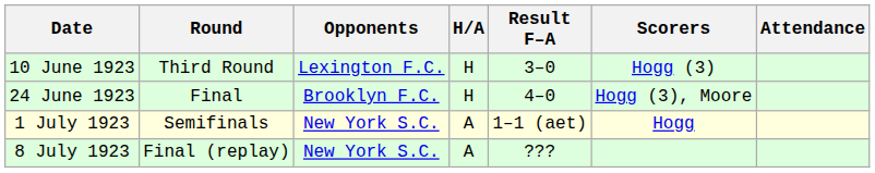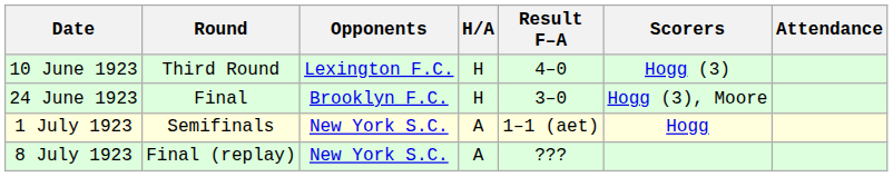 <table class="wikitable" style="text-align:center">
 <tr>
 <th>Date</th>
 <th>Round</th>
 <th>Opponents</th>
 <th>H/A</th>
 <th>Result<br>F–A</th>
 <th>Scorers</th>
 <th>Attendance</th>
 </tr>
 <tr bgcolor="#ddffdd">
 <td>10 June 1923</td>
 <td>Third Round</td>
 <td><a href='#'>Lexington F.C.</a></td>
 <td>H</td>
-<td>3–0</td>
+<td>4–0</td>
 <td><a href='#'>Hogg</a> (3)</td>
 <td></td>
 </tr>
 <tr bgcolor="#ddffdd">
 <td>24 June 1923</td>
 <td>Final</td>
 <td><a href='#'>Brooklyn F.C.</a></td>
 <td>H</td>
-<td>4–0</td>
+<td>3–0</td>
 <td><a href='#'>Hogg</a> (3), Moore</td>
 <td></td>
 </tr>
 <tr bgcolor="#ffffdd">
 <td>1 July 1923</td>
 <td>Semifinals</td>
 <td><a href='#'>New York S.C.</a></td>
 <td>A</td>
 <td>1–1 (aet)</td>
 <td><a href='#'>Hogg</a></td>
 <td></td>
 </tr>
 <tr bgcolor="#ddffdd">
 <td>8 July 1923</td>
 <td>Final (replay)</td>
 <td><a href='#'>New York S.C.</a></td>
 <td>A</td>
 <td>???</td>
 <td></td>
 <td></td>
 </tr>
 </table>
